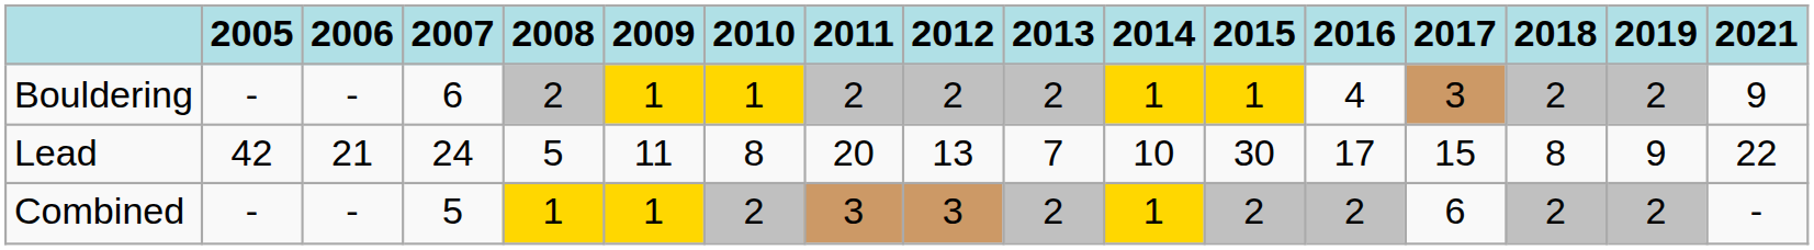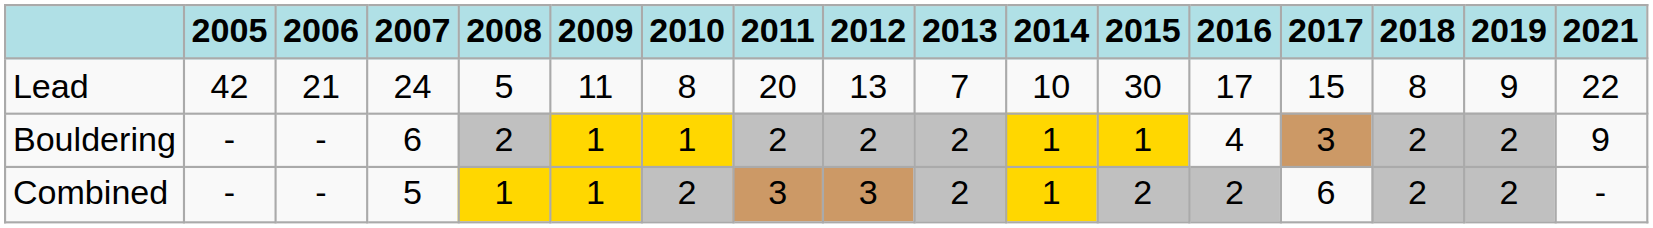 <table class="wikitable" style="text-align: center">
 <tr>
 <th style="background: #b0e0e6"></th>
 <th style="background: #b0e0e6">2005</th>
 <th style="background: #b0e0e6">2006</th>
 <th style="background: #b0e0e6">2007</th>
 <th style="background: #b0e0e6">2008</th>
 <th style="background: #b0e0e6">2009</th>
 <th style="background: #b0e0e6">2010</th>
 <th style="background: #b0e0e6">2011</th>
 <th style="background: #b0e0e6">2012</th>
 <th style="background: #b0e0e6">2013</th>
 <th style="background: #b0e0e6">2014</th>
 <th style="background: #b0e0e6">2015</th>
 <th style="background: #b0e0e6">2016</th>
 <th style="background: #b0e0e6">2017</th>
 <th style="background: #b0e0e6">2018</th>
 <th style="background: #b0e0e6">2019</th>
 <th style="background: #b0e0e6">2021</th>
 </tr>
 <tr>
+<td align="left">Lead</td>
+<td>42</td>
+<td>21</td>
+<td>24</td>
+<td>5</td>
+<td>11</td>
+<td>8</td>
+<td>20</td>
+<td>13</td>
+<td>7</td>
+<td>10</td>
+<td>30</td>
+<td>17</td>
+<td>15</td>
+<td>8</td>
+<td>9</td>
+<td>22</td>
+</tr>
+<tr>
 <td align="left">Bouldering</td>
 <td>-</td>
 <td>-</td>
 <td>6</td>
 <td style="background: silver">2</td>
 <td style="background: gold">1</td>
 <td style="background: gold">1</td>
 <td style="background: silver">2</td>
 <td style="background: silver">2</td>
 <td style="background: silver">2</td>
 <td style="background: gold">1</td>
 <td style="background: gold">1</td>
 <td>4</td>
 <td style="background: #cc9966">3</td>
 <td style="background: silver">2</td>
 <td style="background: silver">2</td>
 <td>9</td>
-</tr>
-<tr>
-<td align="left">Lead</td>
-<td>42</td>
-<td>21</td>
-<td>24</td>
-<td>5</td>
-<td>11</td>
-<td>8</td>
-<td>20</td>
-<td>13</td>
-<td>7</td>
-<td>10</td>
-<td>30</td>
-<td>17</td>
-<td>15</td>
-<td>8</td>
-<td>9</td>
-<td>22</td>
 </tr>
 <tr>
 <td align="left">Combined</td>
 <td>-</td>
 <td>-</td>
 <td>5</td>
 <td style="background: gold">1</td>
 <td style="background: gold">1</td>
 <td style="background: silver">2</td>
 <td style="background: #cc9966">3</td>
 <td style="background: #cc9966">3</td>
 <td style="background: silver">2</td>
 <td style="background: gold">1</td>
 <td style="background: silver">2</td>
 <td style="background: silver">2</td>
 <td>6</td>
 <td style="background: silver">2</td>
 <td style="background: silver">2</td>
 <td>-</td>
 </tr>
 </table>
